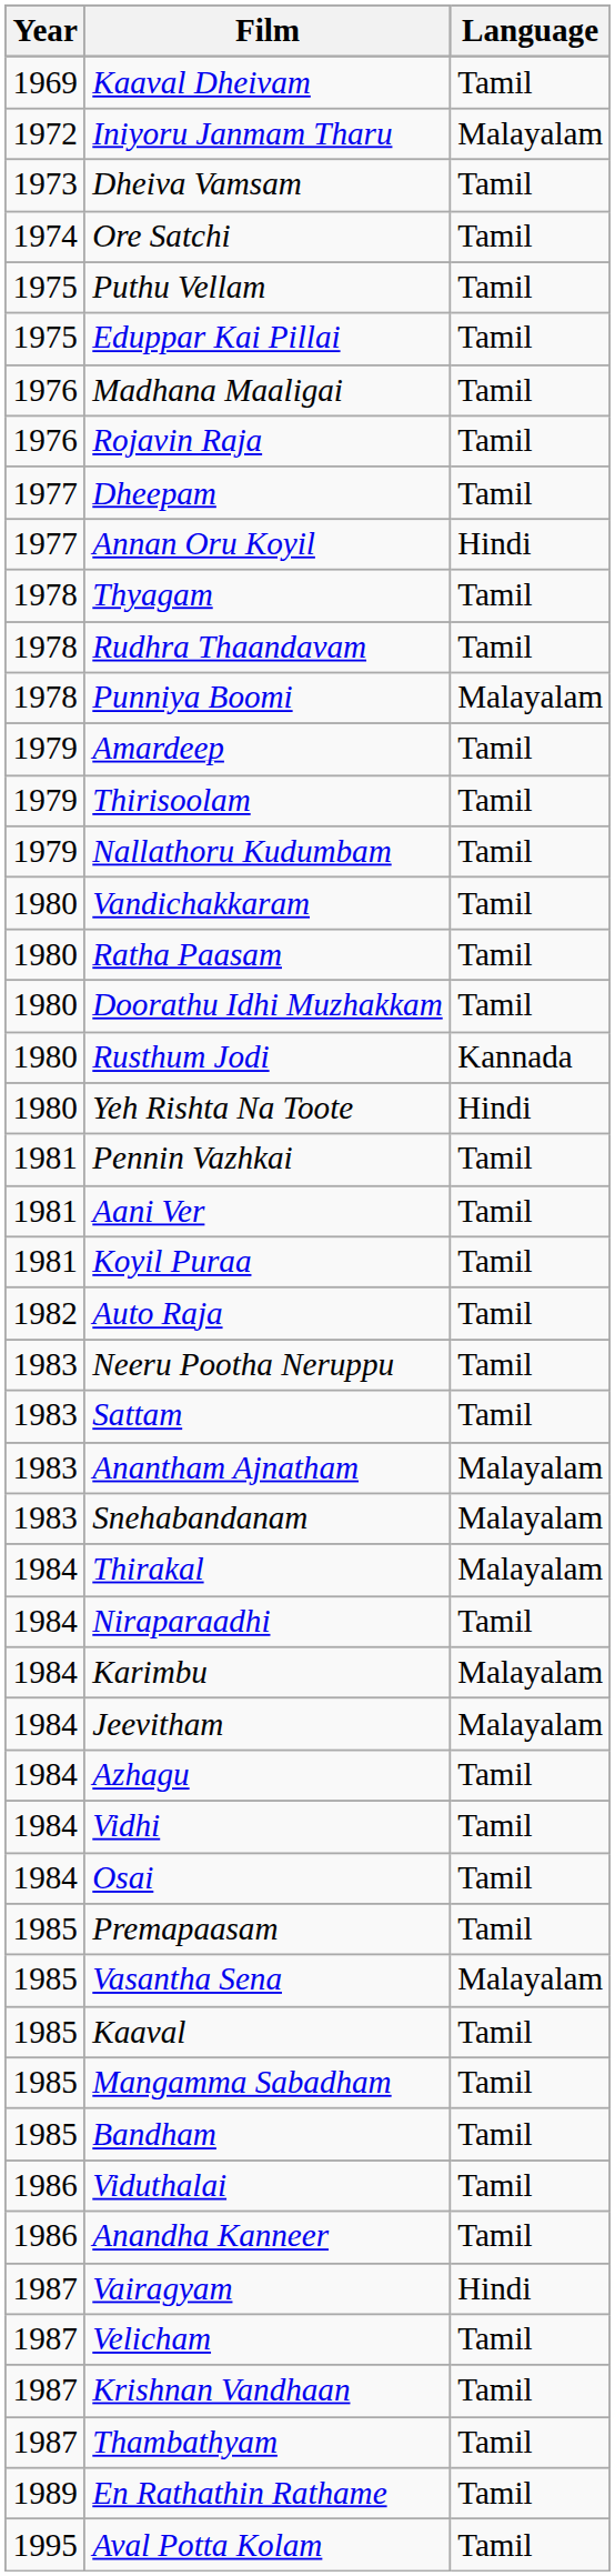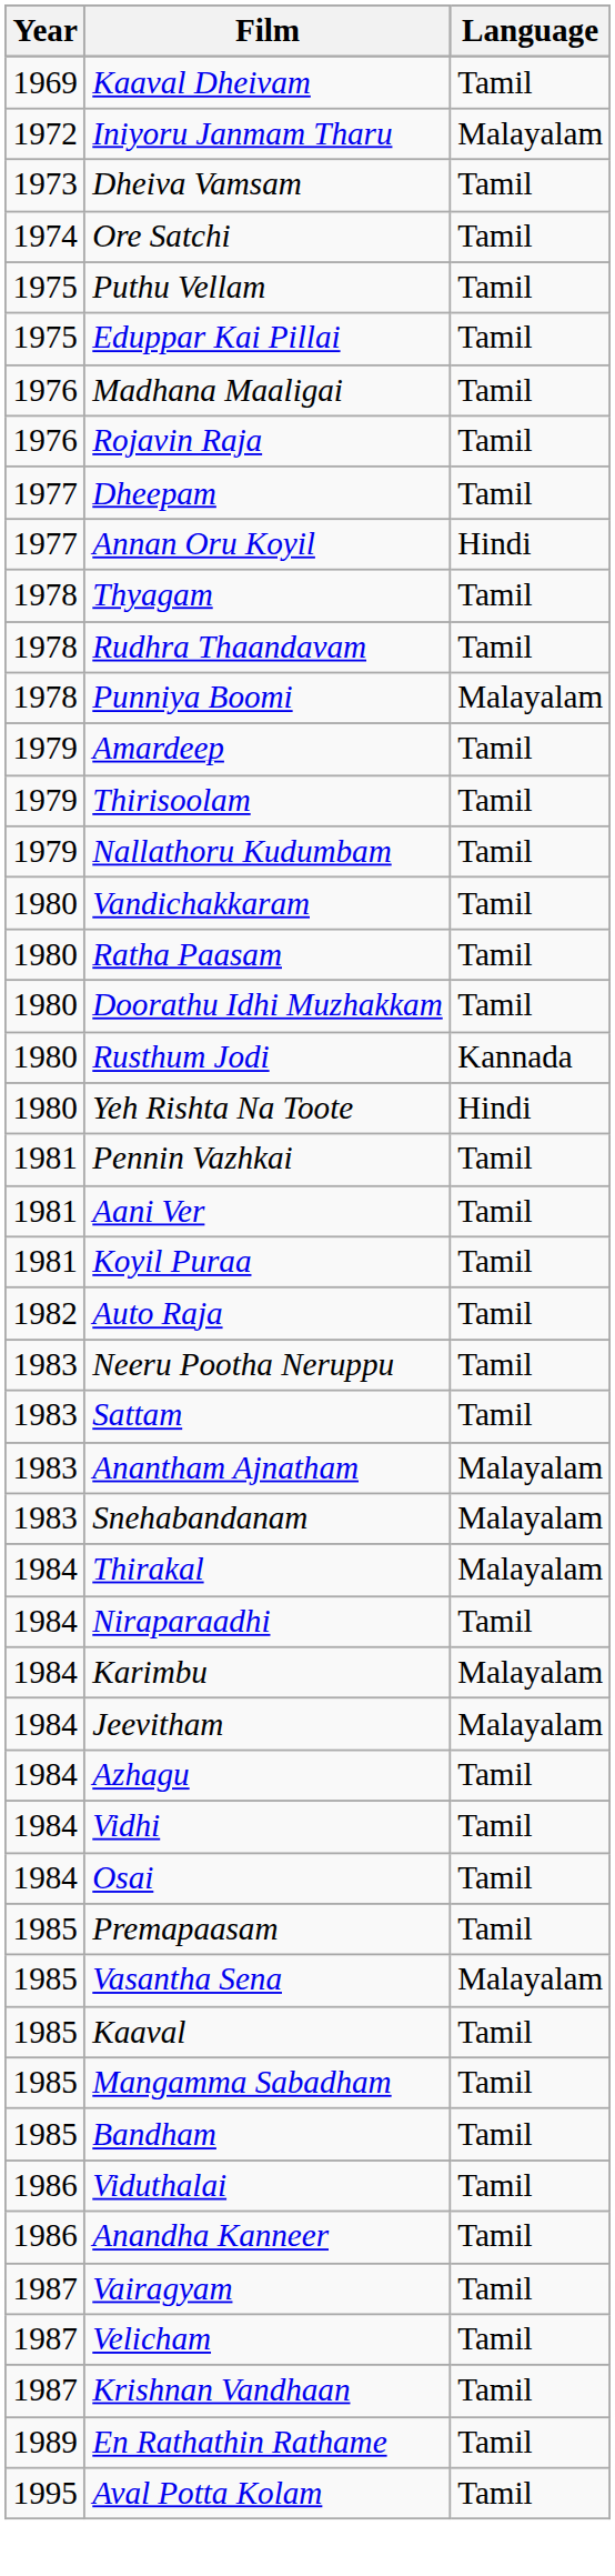 <table class="wikitable sortable">
 <tr style="background:#000;">
 <th>Year</th>
 <th>Film</th>
 <th>Language</th>
 </tr>
 <tr>
 <td>1969</td>
 <td><em><a href='#'>Kaaval Dheivam</a></em></td>
 <td>Tamil</td>
 </tr>
 <tr>
 <td>1972</td>
 <td><em><a href='#'>Iniyoru Janmam Tharu</a></em></td>
 <td>Malayalam</td>
 </tr>
 <tr>
 <td>1973</td>
 <td><em>Dheiva Vamsam</em></td>
 <td>Tamil</td>
 </tr>
 <tr>
 <td>1974</td>
 <td><em>Ore Satchi</em></td>
 <td>Tamil</td>
 </tr>
 <tr>
 <td>1975</td>
 <td><em>Puthu Vellam</em></td>
 <td>Tamil</td>
 </tr>
 <tr>
 <td>1975</td>
 <td><em><a href='#'>Eduppar Kai Pillai</a></em></td>
 <td>Tamil</td>
 </tr>
 <tr>
 <td>1976</td>
 <td><em>Madhana Maaligai</em></td>
 <td>Tamil</td>
 </tr>
 <tr>
 <td>1976</td>
 <td><em><a href='#'>Rojavin Raja</a></em></td>
 <td>Tamil</td>
 </tr>
 <tr>
 <td>1977</td>
 <td><em><a href='#'>Dheepam</a></em></td>
 <td>Tamil</td>
 </tr>
 <tr>
 <td>1977</td>
 <td><em><a href='#'>Annan Oru Koyil</a></em></td>
 <td>Hindi</td>
 </tr>
 <tr>
 <td>1978</td>
 <td><em><a href='#'>Thyagam</a></em></td>
 <td>Tamil</td>
 </tr>
 <tr>
 <td>1978</td>
 <td><em><a href='#'>Rudhra Thaandavam</a></em></td>
 <td>Tamil</td>
 </tr>
 <tr>
 <td>1978</td>
 <td><em><a href='#'>Punniya Boomi</a></em></td>
 <td>Malayalam</td>
 </tr>
 <tr>
 <td>1979</td>
 <td><em><a href='#'>Amardeep</a></em></td>
 <td>Tamil</td>
 </tr>
 <tr>
 <td>1979</td>
 <td><em><a href='#'>Thirisoolam</a></em></td>
 <td>Tamil</td>
 </tr>
 <tr>
 <td>1979</td>
 <td><em><a href='#'>Nallathoru Kudumbam</a></em></td>
 <td>Tamil</td>
 </tr>
 <tr>
 <td>1980</td>
 <td><em><a href='#'>Vandichakkaram</a></em></td>
 <td>Tamil</td>
 </tr>
 <tr>
 <td>1980</td>
 <td><em><a href='#'>Ratha Paasam</a></em></td>
 <td>Tamil</td>
 </tr>
 <tr>
 <td>1980</td>
 <td><em><a href='#'>Doorathu Idhi Muzhakkam</a></em></td>
 <td>Tamil</td>
 </tr>
 <tr>
 <td>1980</td>
 <td><em><a href='#'>Rusthum Jodi</a></em></td>
 <td>Kannada</td>
 </tr>
 <tr>
 <td>1980</td>
 <td><em>Yeh Rishta Na Toote</em></td>
 <td>Hindi</td>
 </tr>
 <tr>
 <td>1981</td>
 <td><em>Pennin Vazhkai</em></td>
 <td>Tamil</td>
 </tr>
 <tr>
 <td>1981</td>
 <td><em><a href='#'>Aani Ver</a></em></td>
 <td>Tamil</td>
 </tr>
 <tr>
 <td>1981</td>
 <td><em><a href='#'>Koyil Puraa</a></em></td>
 <td>Tamil</td>
 </tr>
 <tr>
 <td>1982</td>
 <td><em><a href='#'>Auto Raja</a></em></td>
 <td>Tamil</td>
 </tr>
 <tr>
 <td>1983</td>
 <td><em>Neeru Pootha Neruppu</em></td>
 <td>Tamil</td>
 </tr>
 <tr>
 <td>1983</td>
 <td><em><a href='#'>Sattam</a></em></td>
 <td>Tamil</td>
 </tr>
 <tr>
 <td>1983</td>
 <td><em><a href='#'>Anantham Ajnatham</a></em></td>
 <td>Malayalam</td>
 </tr>
 <tr>
 <td>1983</td>
 <td><em>Snehabandanam</em></td>
 <td>Malayalam</td>
 </tr>
 <tr>
 <td>1984</td>
 <td><em><a href='#'>Thirakal</a></em></td>
 <td>Malayalam</td>
 </tr>
 <tr>
 <td>1984</td>
 <td><em><a href='#'>Niraparaadhi</a></em></td>
 <td>Tamil</td>
 </tr>
 <tr>
 <td>1984</td>
 <td><em>Karimbu</em></td>
 <td>Malayalam</td>
 </tr>
 <tr>
 <td>1984</td>
 <td><em>Jeevitham</em></td>
 <td>Malayalam</td>
 </tr>
 <tr>
 <td>1984</td>
 <td><em><a href='#'>Azhagu</a></em></td>
 <td>Tamil</td>
 </tr>
 <tr>
 <td>1984</td>
 <td><em><a href='#'>Vidhi</a></em></td>
 <td>Tamil</td>
 </tr>
 <tr>
 <td>1984</td>
 <td><em><a href='#'>Osai</a></em></td>
 <td>Tamil</td>
 </tr>
 <tr>
 <td>1985</td>
 <td><em>Premapaasam</em></td>
 <td>Tamil</td>
 </tr>
 <tr>
 <td>1985</td>
 <td><em><a href='#'>Vasantha Sena</a></em></td>
 <td>Malayalam</td>
 </tr>
 <tr>
 <td>1985</td>
 <td><em>Kaaval</em></td>
 <td>Tamil</td>
 </tr>
 <tr>
 <td>1985</td>
 <td><em><a href='#'>Mangamma Sabadham</a></em></td>
 <td>Tamil</td>
 </tr>
 <tr>
 <td>1985</td>
 <td><em><a href='#'>Bandham</a></em></td>
 <td>Tamil</td>
 </tr>
 <tr>
 <td>1986</td>
 <td><em><a href='#'>Viduthalai</a></em></td>
 <td>Tamil</td>
 </tr>
 <tr>
 <td>1986</td>
 <td><em><a href='#'>Anandha Kanneer</a></em></td>
 <td>Tamil</td>
 </tr>
 <tr>
 <td>1987</td>
 <td><em><a href='#'>Vairagyam</a></em></td>
-<td>Hindi</td>
+<td>Tamil</td>
 </tr>
 <tr>
 <td>1987</td>
 <td><em><a href='#'>Velicham</a></em></td>
 <td>Tamil</td>
 </tr>
 <tr>
 <td>1987</td>
 <td><em><a href='#'>Krishnan Vandhaan</a></em></td>
-<td>Tamil</td>
-</tr>
-<tr>
-<td>1987</td>
-<td><em><a href='#'>Thambathyam</a></em></td>
 <td>Tamil</td>
 </tr>
 <tr>
 <td>1989</td>
 <td><em><a href='#'>En Rathathin Rathame</a></em></td>
 <td>Tamil</td>
 </tr>
 <tr>
 <td>1995</td>
 <td><em><a href='#'>Aval Potta Kolam</a></em></td>
 <td>Tamil</td>
 </tr>
 </table>
